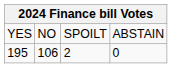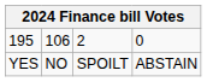 <table class="wikitable">
 <tr>
 <th colspan="4">2024 Finance bill Votes</th>
+</tr>
+<tr>
+<td>195</td>
+<td>106</td>
+<td>2</td>
+<td>0</td>
 </tr>
 <tr>
 <td>YES</td>
 <td>NO</td>
 <td>SPOILT</td>
 <td>ABSTAIN</td>
 </tr>
-<tr>
-<td>195</td>
-<td>106</td>
-<td>2</td>
-<td>0</td>
-</tr>
 </table>
